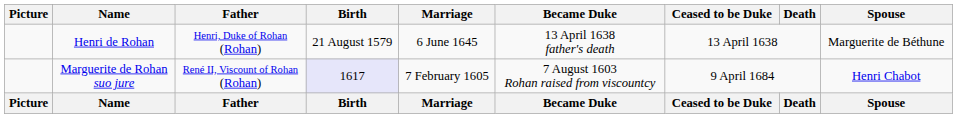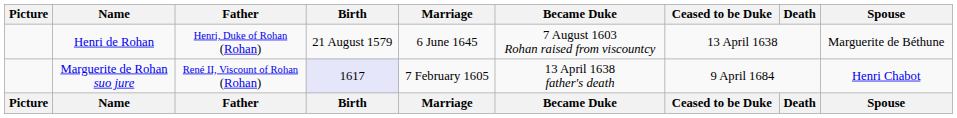 <table width=95% class="wikitable">
 <tr>
 <th>Picture</th>
 <th>Name</th>
 <th>Father</th>
 <th>Birth</th>
 <th>Marriage</th>
 <th>Became Duke</th>
 <th>Ceased to be Duke</th>
 <th>Death</th>
 <th>Spouse</th>
 </tr>
 <tr>
 <td align="center"></td>
 <td align="center"><a href='#'>Henri de Rohan</a></td>
 <td align="center"><small><a href='#'>Henri, Duke of Rohan</a></small><br> (<a href='#'>Rohan</a>)</td>
 <td align="center">21 August 1579</td>
 <td align="center">6 June 1645</td>
-<td align="center">13 April 1638<br><em>father's death</em></td>
+<td align="center">7 August 1603<br><em>Rohan raised from viscountcy</em></td>
 <td align="center" colspan="2">13 April 1638</td>
 <td align="center">Marguerite de Béthune</td>
 </tr>
 <tr>
 <td align="center"></td>
 <td align="center"><a href='#'>Marguerite de Rohan</a><br><em><a href='#'>suo jure</a></em></td>
 <td align="center"><small><a href='#'>René II, Viscount of Rohan</a></small><br> (<a href='#'>Rohan</a>)</td>
 <td align="center" style="background: lavender;">1617</td>
 <td align="center">7 February 1605</td>
-<td align="center">7 August 1603<br><em>Rohan raised from viscountcy</em></td>
+<td align="center">13 April 1638<br><em>father's death</em></td>
 <td align="center" colspan="2">9 April 1684</td>
 <td align="center"><a href='#'>Henri Chabot</a></td>
 </tr>
 <tr>
 <th>Picture</th>
 <th>Name</th>
 <th>Father</th>
 <th>Birth</th>
 <th>Marriage</th>
 <th>Became Duke</th>
 <th>Ceased to be Duke</th>
 <th>Death</th>
 <th>Spouse</th>
 </tr>
 </table>
